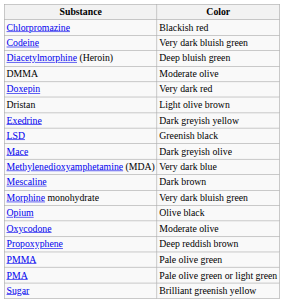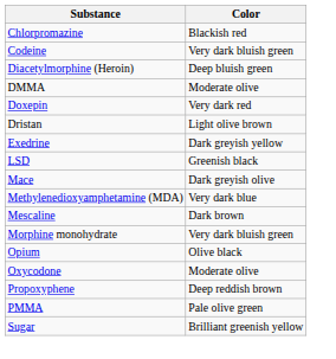 <table class="wikitable">
 <tr>
 <th>Substance</th>
 <th>Color</th>
 </tr>
 <tr>
 <td><a href='#'>Chlorpromazine</a></td>
 <td>Blackish red</td>
 </tr>
 <tr>
 <td><a href='#'>Codeine</a></td>
 <td>Very dark bluish green</td>
 </tr>
 <tr>
 <td><a href='#'>Diacetylmorphine</a>   (Heroin)</td>
 <td>Deep bluish green</td>
 </tr>
 <tr>
 <td>DMMA</td>
 <td>Moderate olive</td>
 </tr>
 <tr>
 <td><a href='#'>Doxepin</a></td>
 <td>Very dark red</td>
 </tr>
 <tr>
 <td>Dristan</td>
 <td>Light olive brown</td>
 </tr>
 <tr>
 <td><a href='#'>Exedrine</a></td>
 <td>Dark greyish yellow</td>
 </tr>
 <tr>
 <td><a href='#'>LSD</a></td>
 <td>Greenish black</td>
 </tr>
 <tr>
 <td><a href='#'>Mace</a></td>
 <td>Dark greyish olive</td>
 </tr>
 <tr>
 <td><a href='#'>Methylenedioxyamphetamine</a>  (MDA)</td>
 <td>Very dark blue</td>
 </tr>
 <tr>
 <td><a href='#'>Mescaline</a></td>
 <td>Dark brown</td>
 </tr>
 <tr>
 <td><a href='#'>Morphine</a> monohydrate</td>
 <td>Very dark bluish green</td>
 </tr>
 <tr>
 <td><a href='#'>Opium</a></td>
 <td>Olive black</td>
 </tr>
 <tr>
 <td><a href='#'>Oxycodone</a></td>
 <td>Moderate olive</td>
 </tr>
 <tr>
 <td><a href='#'>Propoxyphene</a></td>
 <td>Deep reddish brown</td>
 </tr>
 <tr>
 <td><a href='#'>PMMA</a></td>
 <td>Pale olive green</td>
 </tr>
 <tr>
-<td><a href='#'>PMA</a></td>
-<td>Pale olive green or light green</td>
-</tr>
-<tr>
 <td><a href='#'>Sugar</a></td>
 <td>Brilliant greenish yellow</td>
 </tr>
 </table>
